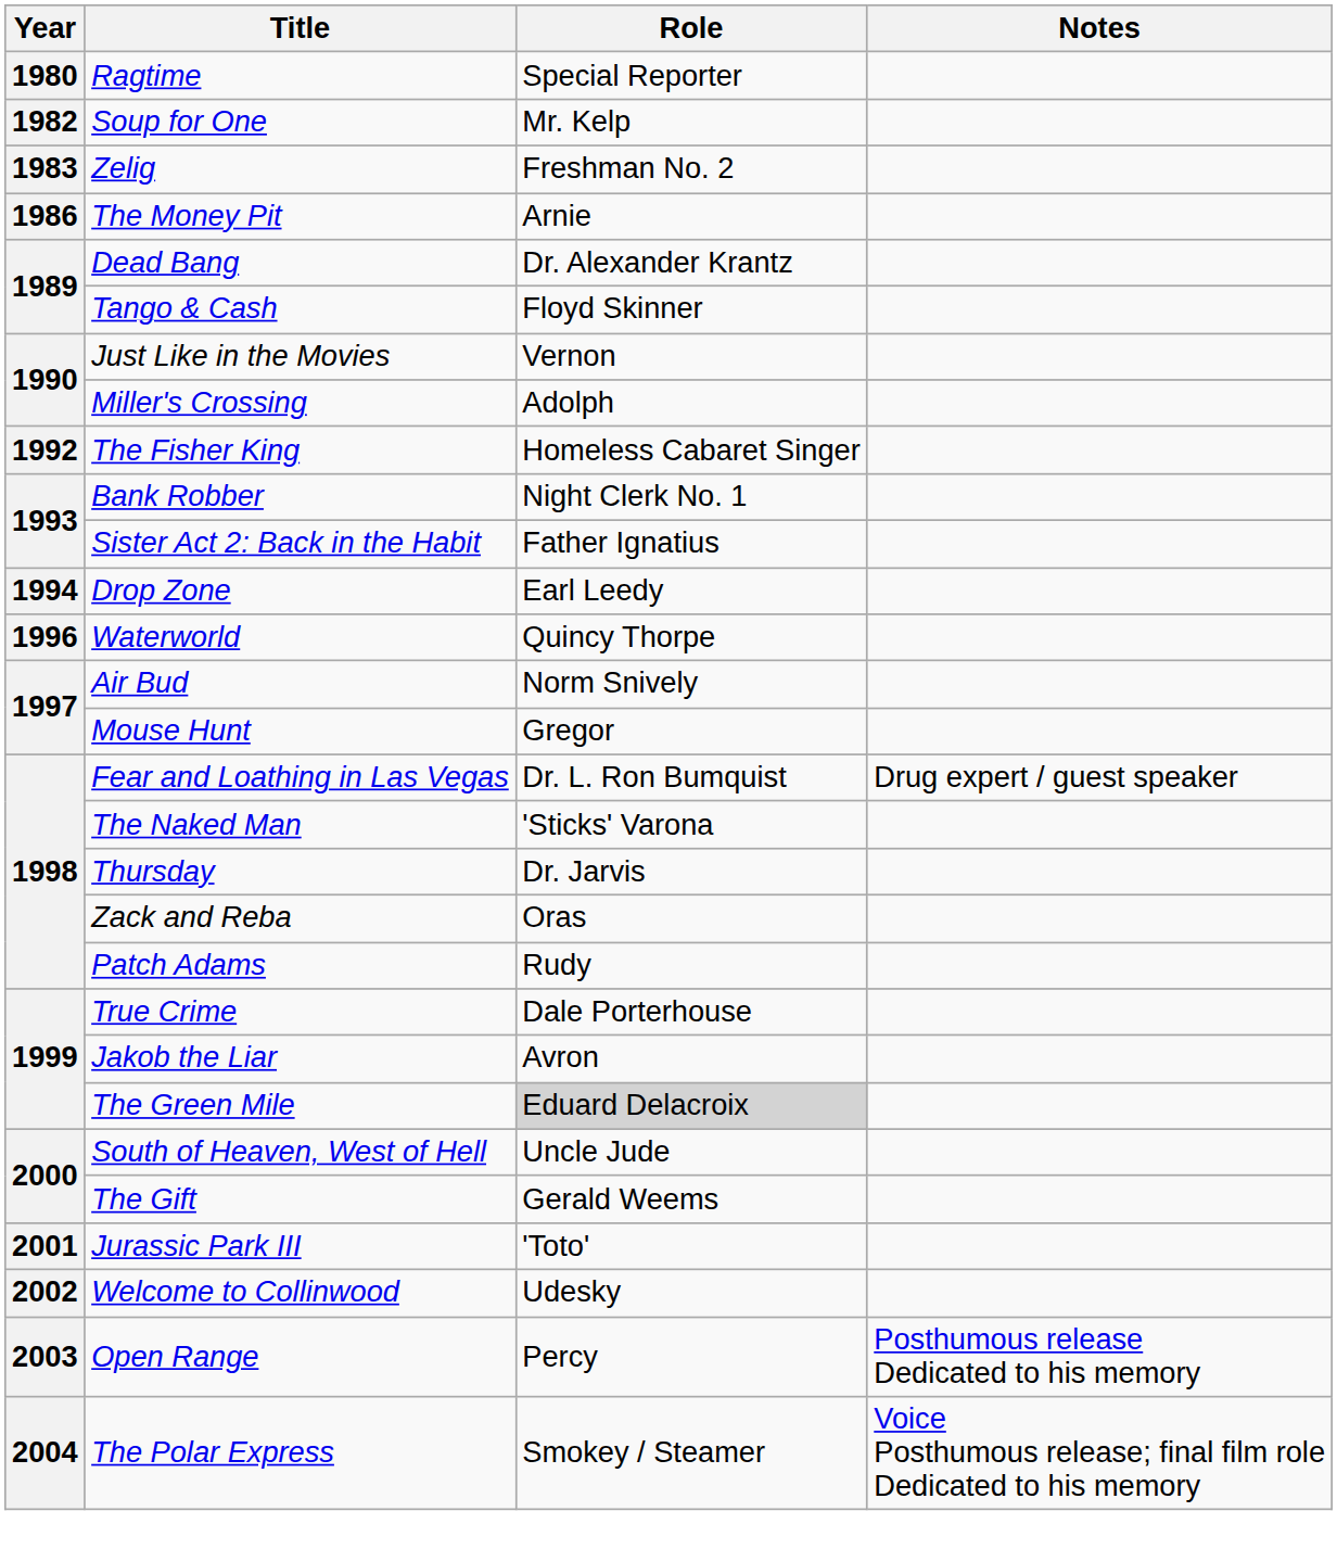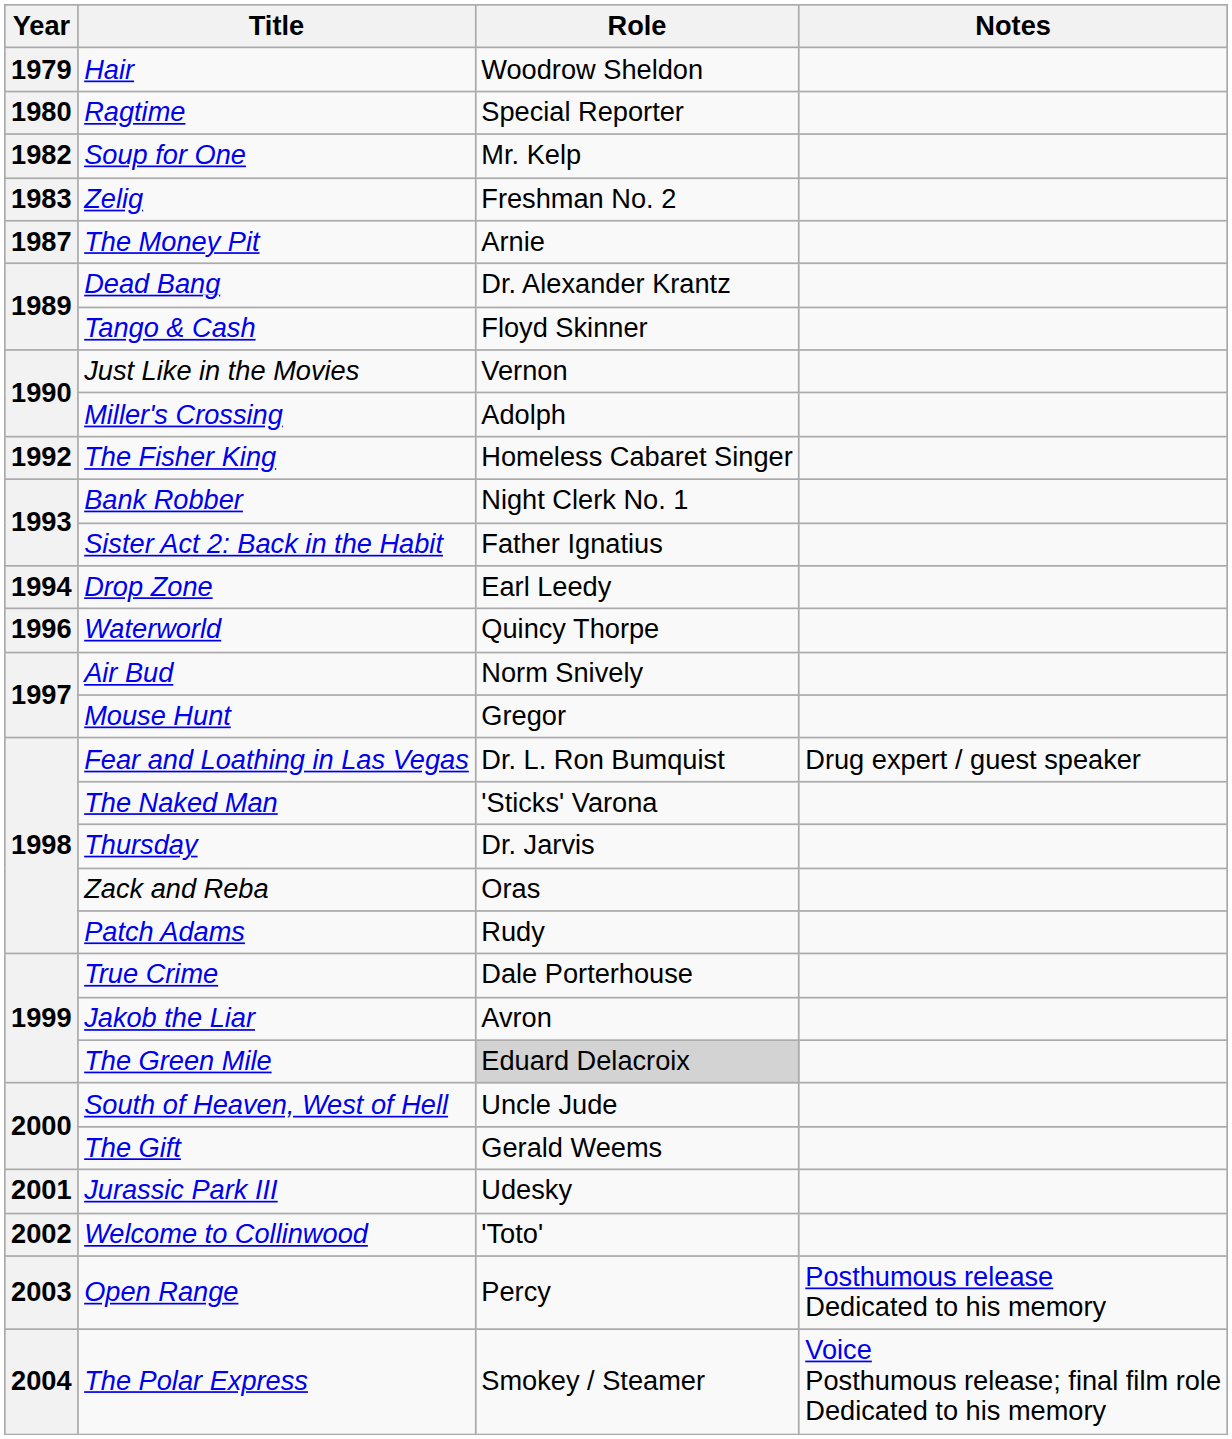 <table class="wikitable unsortable">
 <tr>
 <th>Year</th>
 <th>Title</th>
 <th>Role</th>
 <th>Notes</th>
+</tr>
+<tr>
+<th>1979</th>
+<td><em><a href='#'>Hair</a></em></td>
+<td>Woodrow Sheldon</td>
+<td></td>
 </tr>
 <tr>
 <th>1980</th>
 <td><em><a href='#'>Ragtime</a></em></td>
 <td>Special Reporter</td>
 <td></td>
 </tr>
 <tr>
 <th>1982</th>
 <td><em><a href='#'>Soup for One</a></em></td>
 <td>Mr. Kelp</td>
 <td></td>
 </tr>
 <tr>
 <th>1983</th>
 <td><em><a href='#'>Zelig</a></em></td>
 <td>Freshman No. 2</td>
 <td></td>
 </tr>
 <tr>
-<th>1986</th>
+<th>1987</th>
 <td><em><a href='#'>The Money Pit</a></em></td>
 <td>Arnie</td>
 <td></td>
 </tr>
 <tr>
 <th rowspan=2>1989</th>
 <td><em><a href='#'>Dead Bang</a></em></td>
 <td>Dr. Alexander Krantz</td>
 <td></td>
 </tr>
 <tr>
 <td><em><a href='#'>Tango & Cash</a></em></td>
 <td>Floyd Skinner</td>
 <td></td>
 </tr>
 <tr>
 <th rowspan=2>1990</th>
 <td><em>Just Like in the Movies</em></td>
 <td>Vernon</td>
 <td></td>
 </tr>
 <tr>
 <td><em><a href='#'>Miller's Crossing</a></em></td>
 <td>Adolph</td>
 <td></td>
 </tr>
 <tr>
 <th>1992</th>
 <td><em><a href='#'>The Fisher King</a></em></td>
 <td>Homeless Cabaret Singer</td>
 <td></td>
 </tr>
 <tr>
 <th rowspan=2>1993</th>
 <td><em><a href='#'>Bank Robber</a></em></td>
 <td>Night Clerk No. 1</td>
 <td></td>
 </tr>
 <tr>
 <td><em><a href='#'>Sister Act 2: Back in the Habit</a></em></td>
 <td>Father Ignatius</td>
 <td></td>
 </tr>
 <tr>
 <th>1994</th>
 <td><em><a href='#'>Drop Zone</a></em></td>
 <td>Earl Leedy</td>
 <td></td>
 </tr>
 <tr>
 <th>1996</th>
 <td><em><a href='#'>Waterworld</a></em></td>
 <td>Quincy Thorpe</td>
 <td></td>
 </tr>
 <tr>
 <th rowspan=2>1997</th>
 <td><em><a href='#'>Air Bud</a></em></td>
 <td>Norm Snively</td>
 <td></td>
 </tr>
 <tr>
 <td><em><a href='#'>Mouse Hunt</a></em></td>
 <td>Gregor</td>
 <td></td>
 </tr>
 <tr>
 <th rowspan=5>1998</th>
 <td><em><a href='#'>Fear and Loathing in Las Vegas</a></em></td>
 <td>Dr. L. Ron Bumquist</td>
 <td>Drug expert / guest speaker</td>
 </tr>
 <tr>
 <td><em><a href='#'>The Naked Man</a></em></td>
 <td>'Sticks' Varona</td>
 <td></td>
 </tr>
 <tr>
 <td><em><a href='#'>Thursday</a></em></td>
 <td>Dr. Jarvis</td>
 <td></td>
 </tr>
 <tr>
 <td><em>Zack and Reba</em></td>
 <td>Oras</td>
 <td></td>
 </tr>
 <tr>
 <td><em><a href='#'>Patch Adams</a></em></td>
 <td>Rudy</td>
 <td></td>
 </tr>
 <tr>
 <th rowspan=3>1999</th>
 <td><em><a href='#'>True Crime</a></em></td>
 <td>Dale Porterhouse</td>
 <td></td>
 </tr>
 <tr>
 <td><em><a href='#'>Jakob the Liar</a></em></td>
 <td>Avron</td>
 <td></td>
 </tr>
 <tr>
 <td><em><a href='#'>The Green Mile</a></em></td>
 <td style="background: lightgrey;">Eduard Delacroix</td>
 <td></td>
 </tr>
 <tr>
 <th rowspan=2>2000</th>
 <td><em><a href='#'>South of Heaven, West of Hell</a></em></td>
 <td>Uncle Jude</td>
 <td></td>
 </tr>
 <tr>
 <td><em><a href='#'>The Gift</a></em></td>
 <td>Gerald Weems</td>
 <td></td>
 </tr>
 <tr>
 <th>2001</th>
 <td><em><a href='#'>Jurassic Park III</a></em></td>
-<td>'Toto'</td>
+<td>Udesky</td>
 <td></td>
 </tr>
 <tr>
 <th>2002</th>
 <td><em><a href='#'>Welcome to Collinwood</a></em></td>
-<td>Udesky</td>
+<td>'Toto'</td>
 <td></td>
 </tr>
 <tr>
 <th>2003</th>
 <td><em><a href='#'>Open Range</a></em></td>
 <td>Percy</td>
 <td><a href='#'>Posthumous release</a><br>Dedicated to his memory</td>
 </tr>
 <tr>
 <th>2004</th>
 <td><em><a href='#'>The Polar Express</a></em></td>
 <td>Smokey / Steamer</td>
 <td><a href='#'>Voice</a><br>Posthumous release; final film role<br>Dedicated to his memory</td>
 </tr>
 </table>
